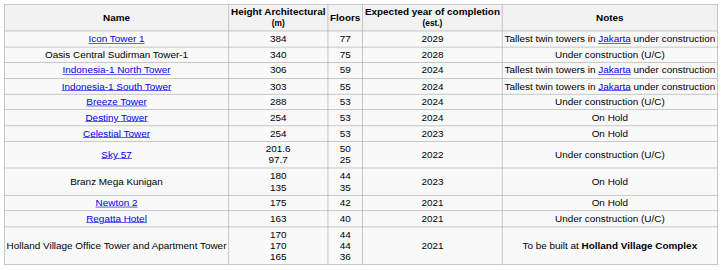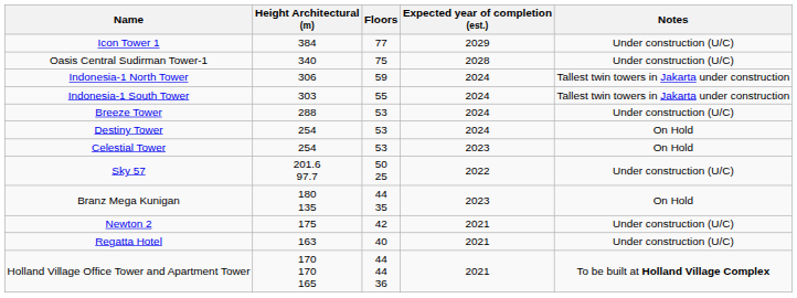 <table class="wikitable sortable" style="text-align: center">
 <tr>
 <th>Name</th>
 <th>Height Architectural<br><small>(m)</small></th>
 <th>Floors</th>
 <th>Expected year of completion<br><small>(est.)</small></th>
 <th class="unsortable">Notes</th>
 </tr>
 <tr>
 <td><a href='#'>Icon Tower 1</a></td>
 <td>384</td>
 <td>77</td>
 <td>2029</td>
-<td>Tallest twin towers in <a href='#'>Jakarta</a> under construction</td>
+<td>Under construction (U/C)</td>
 </tr>
 <tr>
 <td>Oasis Central Sudirman Tower-1</td>
 <td>340</td>
 <td>75</td>
 <td>2028</td>
 <td>Under construction (U/C)</td>
 </tr>
 <tr>
 <td><a href='#'>Indonesia-1 North Tower</a></td>
 <td>306</td>
 <td>59</td>
 <td>2024</td>
 <td>Tallest twin towers in <a href='#'>Jakarta</a> under construction</td>
 </tr>
 <tr>
 <td><a href='#'>Indonesia-1 South Tower</a></td>
 <td>303</td>
 <td>55</td>
 <td>2024</td>
 <td>Tallest twin towers in <a href='#'>Jakarta</a> under construction</td>
 </tr>
 <tr>
 <td><a href='#'>Breeze Tower</a></td>
 <td>288</td>
 <td>53</td>
 <td>2024</td>
 <td>Under construction (U/C)</td>
 </tr>
 <tr>
 <td><a href='#'>Destiny Tower</a></td>
 <td>254</td>
 <td>53</td>
 <td>2024</td>
 <td>On Hold</td>
 </tr>
 <tr>
 <td><a href='#'>Celestial Tower</a></td>
 <td>254</td>
 <td>53</td>
 <td>2023</td>
 <td>On Hold</td>
 </tr>
 <tr>
 <td><a href='#'>Sky 57</a></td>
 <td>201.6<br>97.7</td>
 <td>50<br>25</td>
 <td>2022</td>
 <td>Under construction (U/C)</td>
 </tr>
 <tr>
 <td>Branz Mega Kunigan</td>
 <td>180<br>135</td>
 <td>44<br>35</td>
 <td>2023</td>
 <td>On Hold</td>
 </tr>
 <tr>
 <td><a href='#'>Newton 2</a></td>
 <td>175</td>
 <td>42</td>
 <td>2021</td>
-<td>On Hold</td>
+<td>Under construction (U/C)</td>
 </tr>
 <tr>
 <td><a href='#'>Regatta Hotel</a></td>
 <td>163</td>
 <td>40</td>
 <td>2021</td>
 <td>Under construction (U/C)</td>
 </tr>
 <tr>
 <td>Holland Village Office Tower and Apartment Tower</td>
 <td>170<br>170<br>165</td>
 <td>44<br>44<br>36</td>
 <td>2021</td>
 <td>To be built at <strong>Holland Village Complex</strong></td>
 </tr>
 </table>
